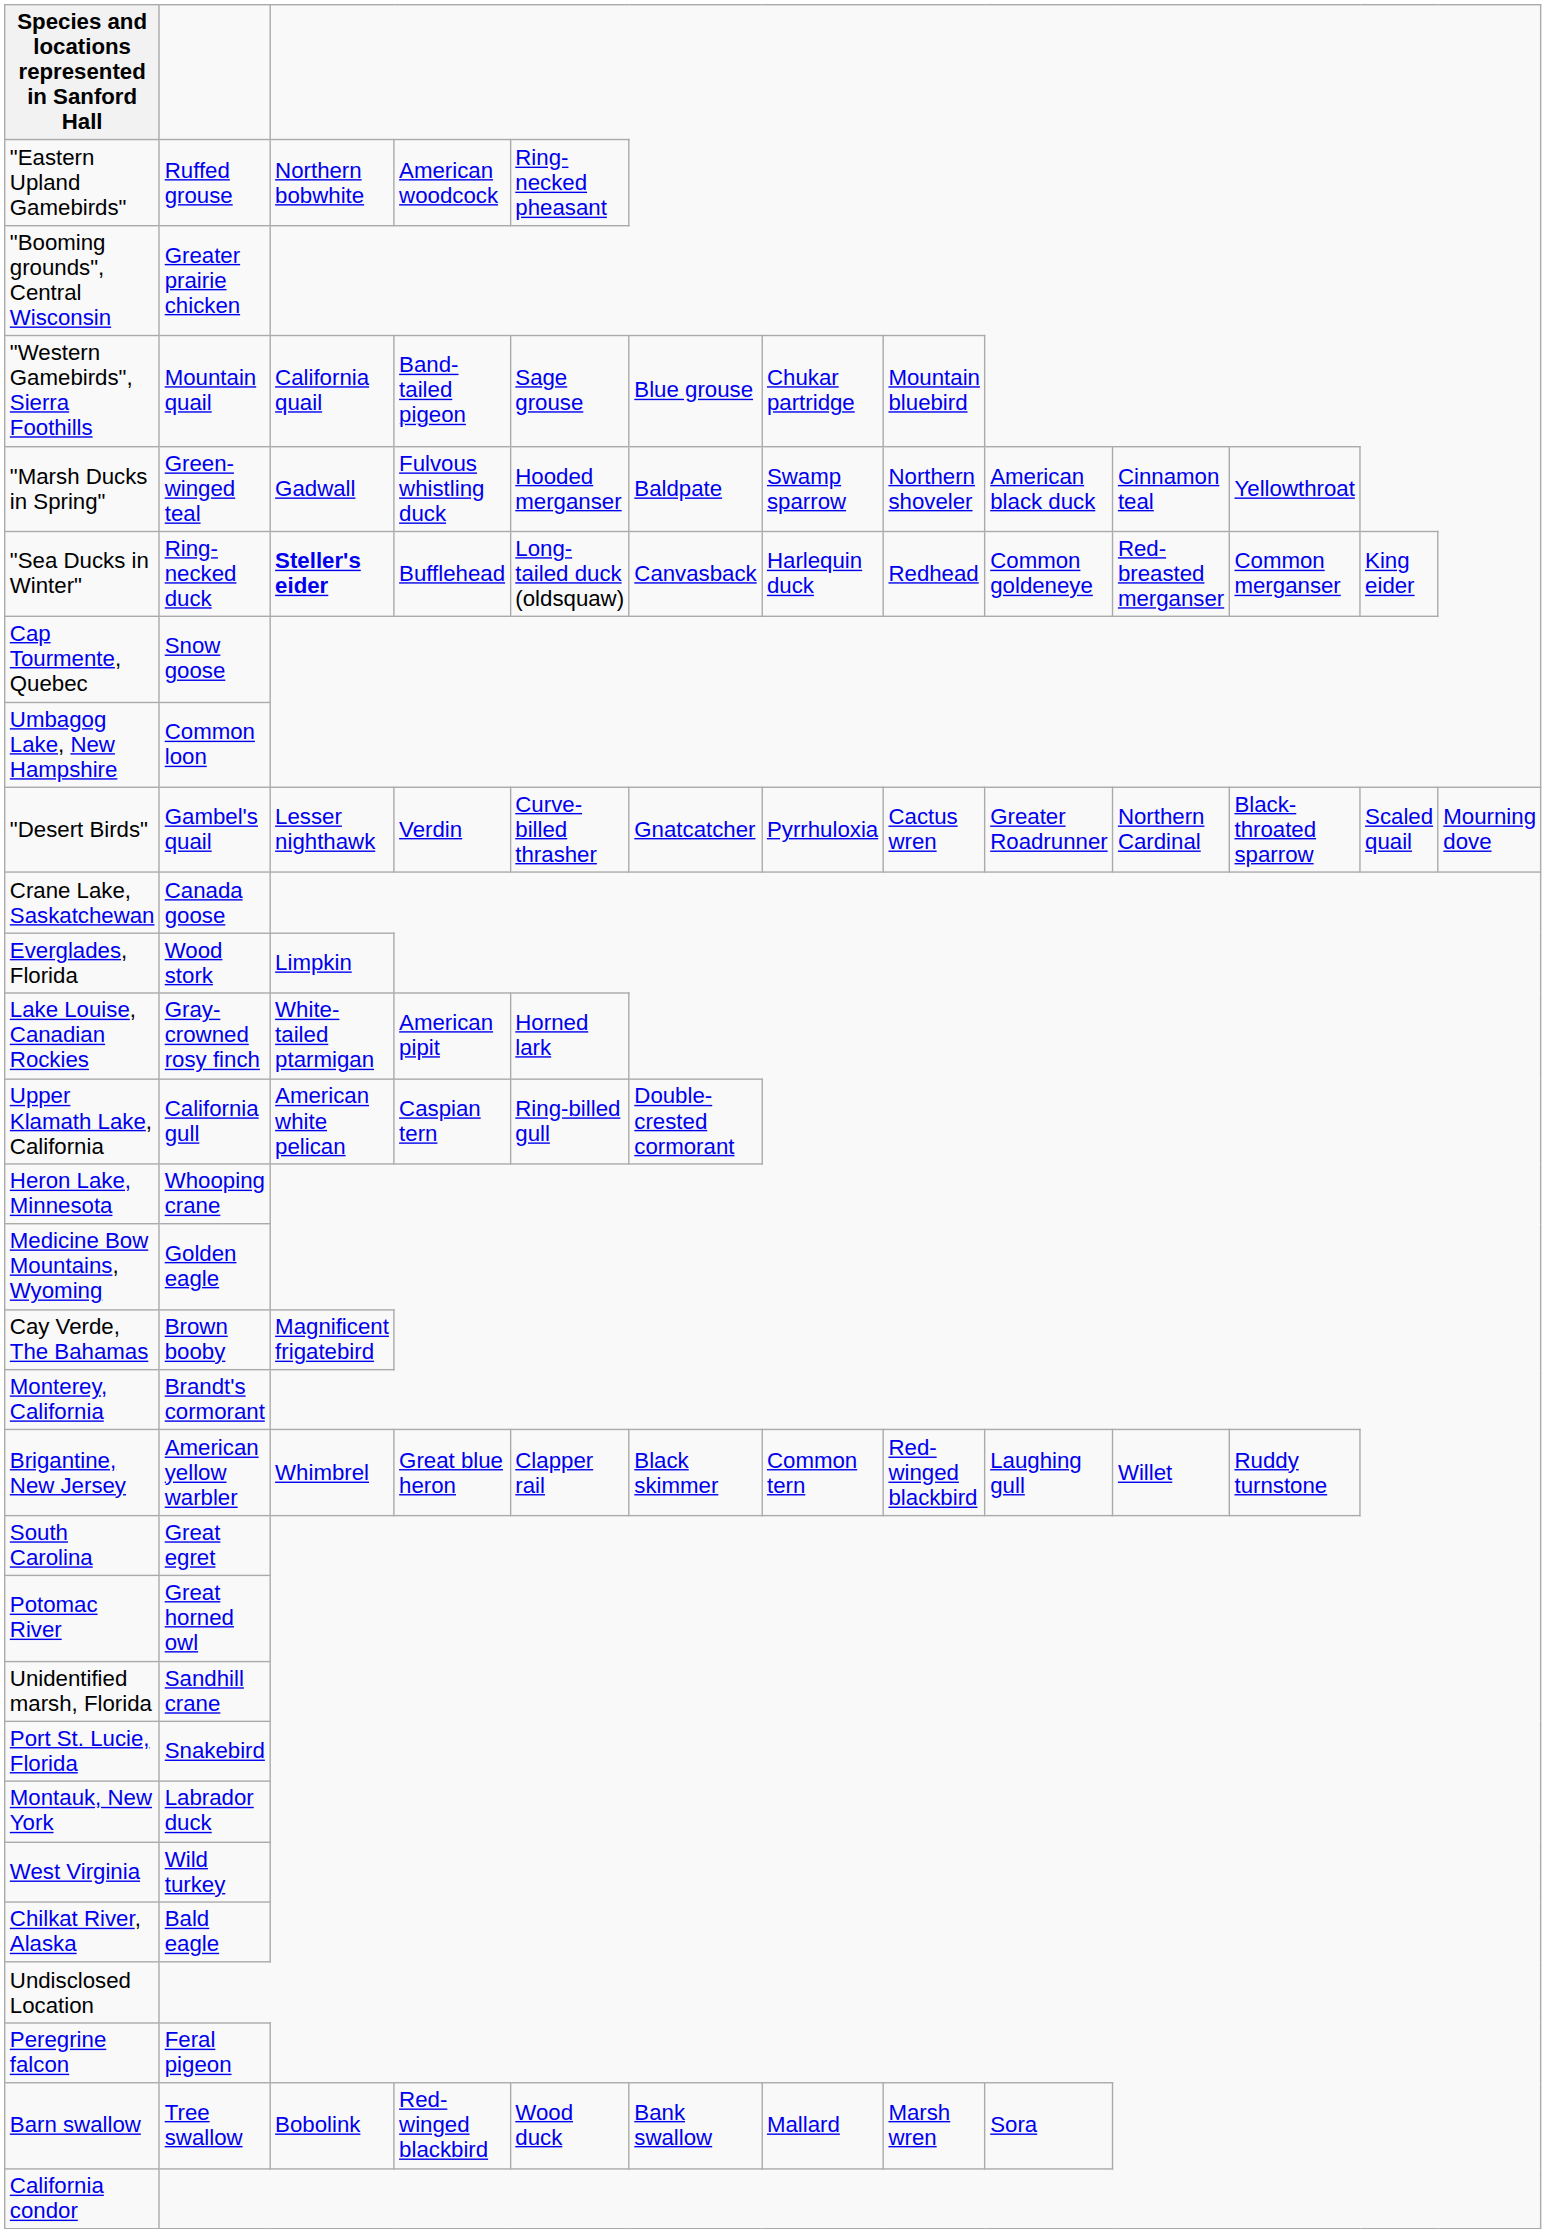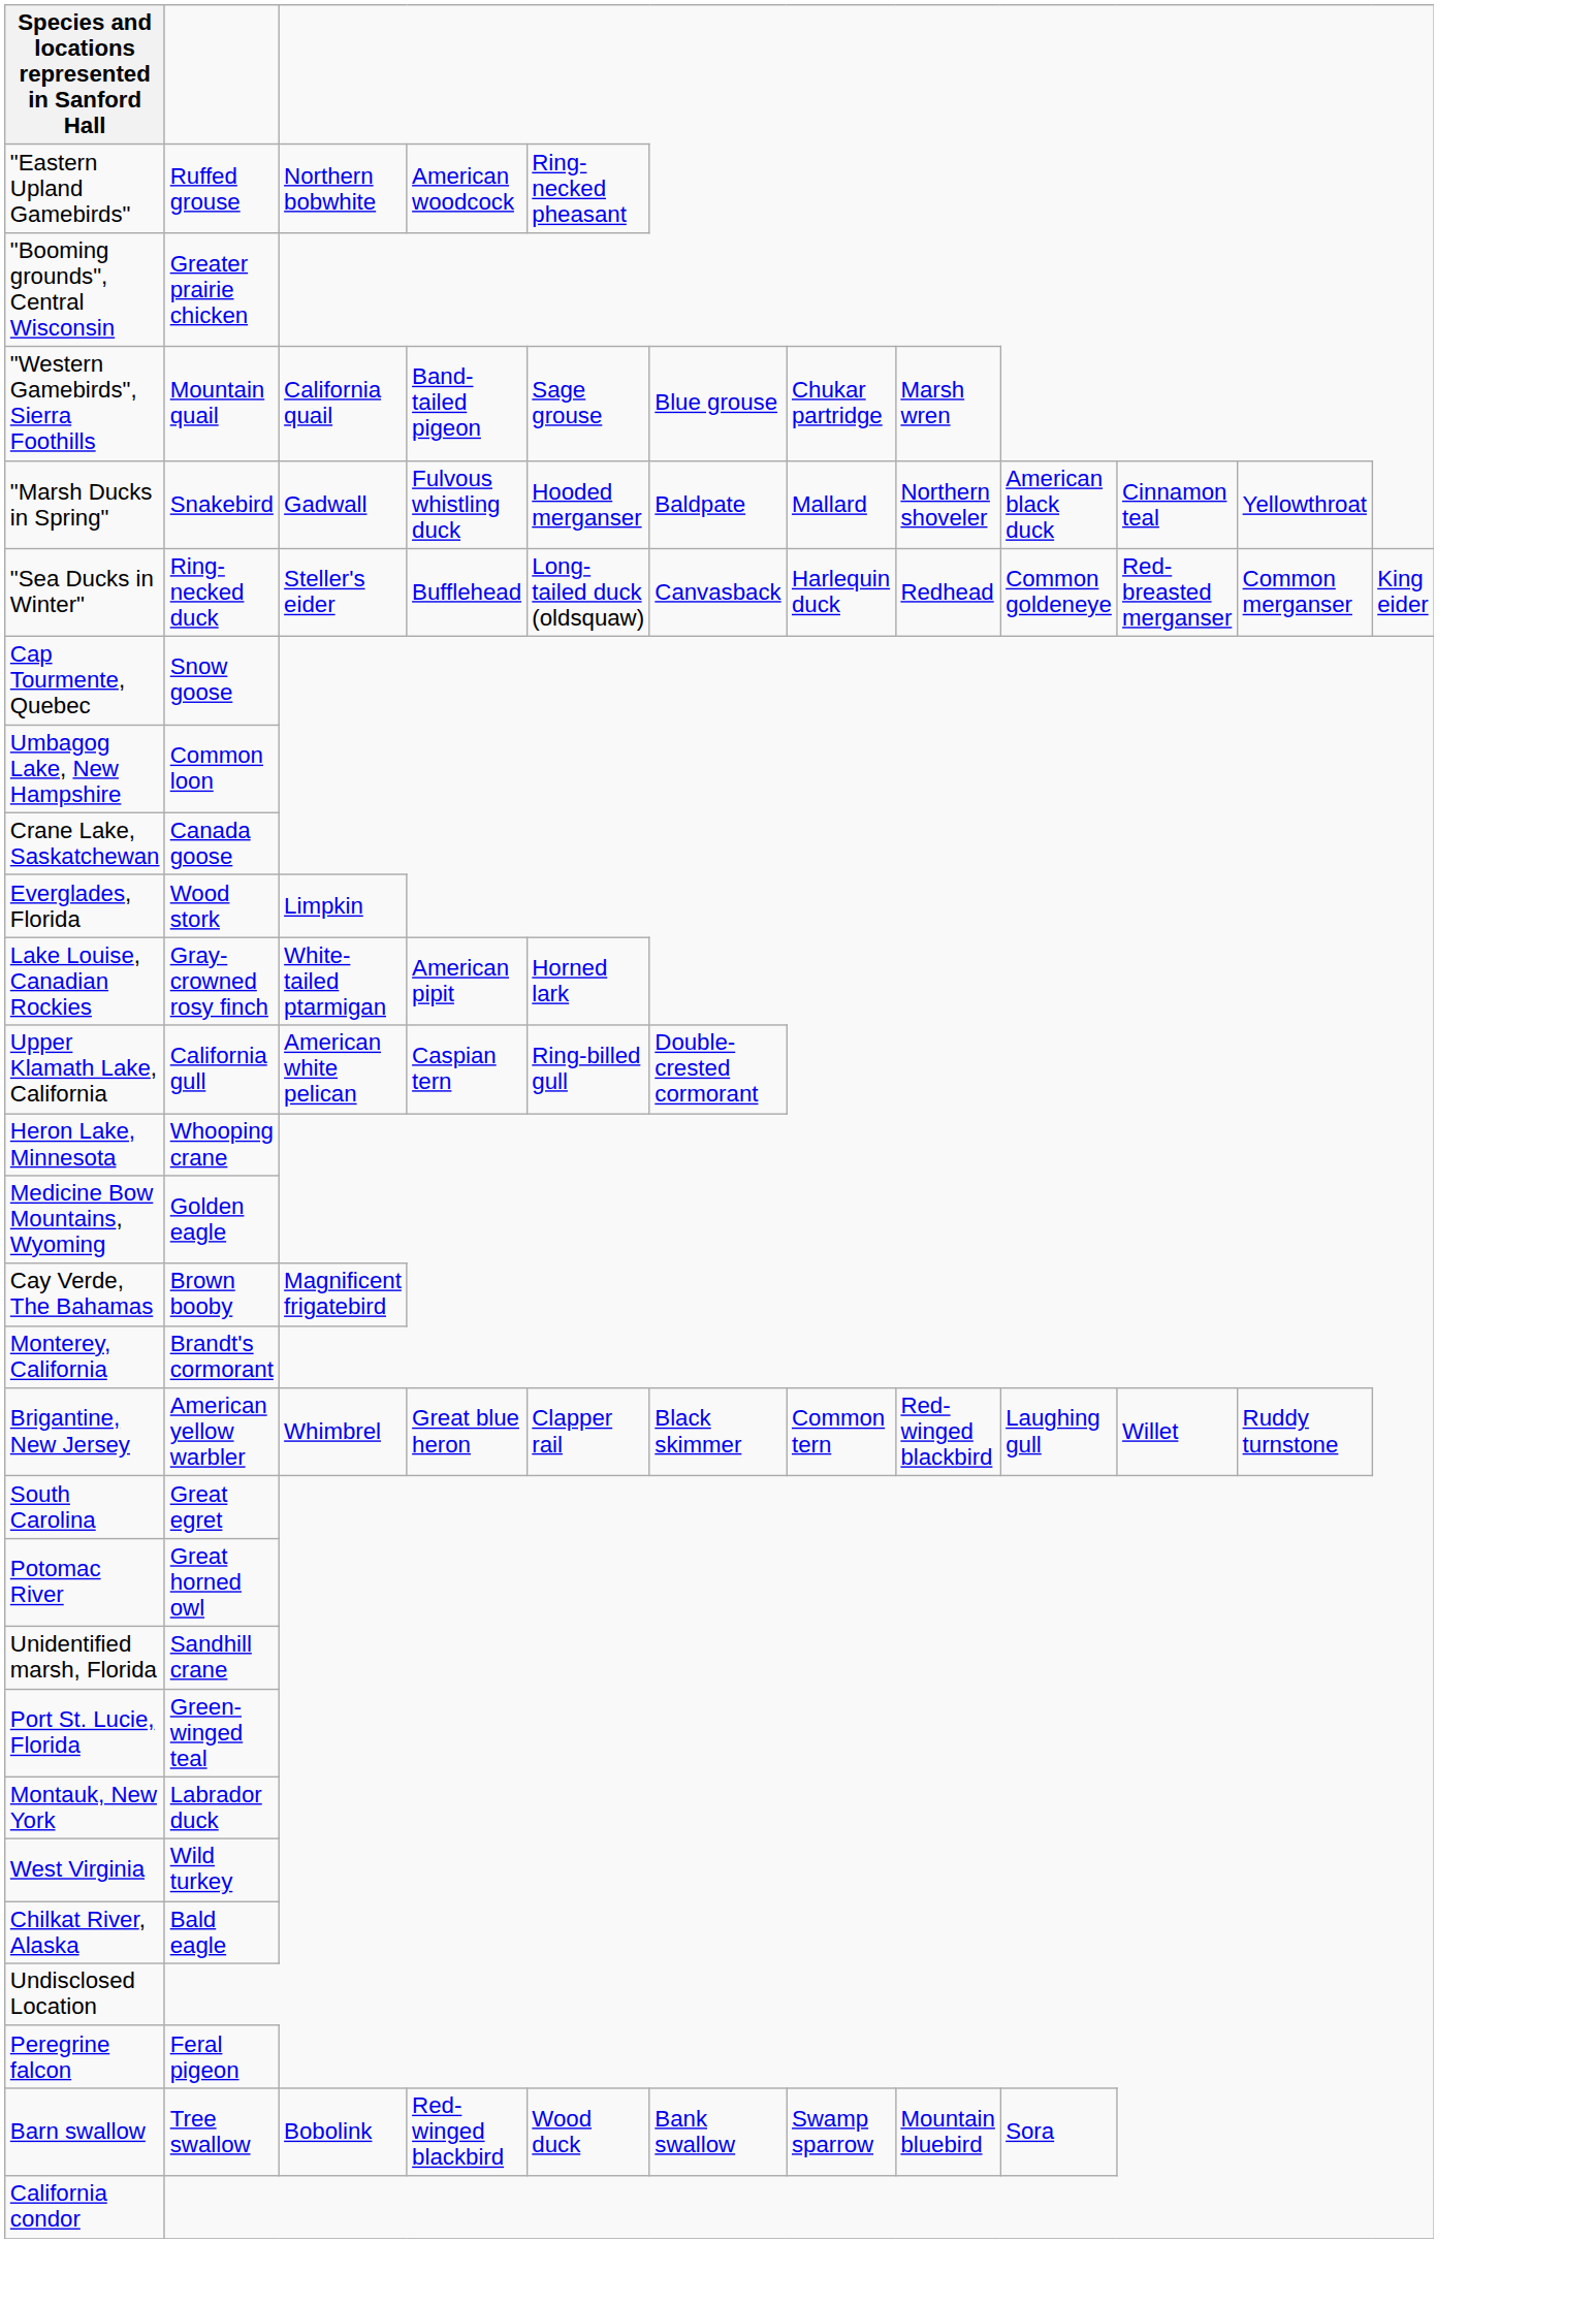 <table class="wikitable collapsible collapsed">
 <tr>
 <th>Species and locations represented in Sanford Hall</th>
 <td></td>
 </tr>
 <tr>
 <td>"Eastern Upland Gamebirds"</td>
 <td><a href='#'>Ruffed grouse</a></td>
 <td><a href='#'>Northern bobwhite</a></td>
 <td><a href='#'>American woodcock</a></td>
 <td><a href='#'>Ring-necked pheasant</a></td>
 </tr>
 <tr>
 <td>"Booming grounds", Central <a href='#'>Wisconsin</a></td>
 <td><a href='#'>Greater prairie chicken</a></td>
 </tr>
 <tr>
 <td>"Western Gamebirds", <a href='#'>Sierra Foothills</a></td>
 <td><a href='#'>Mountain quail</a></td>
 <td><a href='#'>California quail</a></td>
 <td><a href='#'>Band-tailed pigeon</a></td>
 <td><a href='#'>Sage grouse</a></td>
 <td><a href='#'>Blue grouse</a></td>
 <td><a href='#'>Chukar partridge</a></td>
-<td><a href='#'>Mountain bluebird</a></td>
+<td><a href='#'>Marsh wren</a></td>
 </tr>
 <tr>
 <td>"Marsh Ducks in Spring"</td>
-<td><a href='#'>Green-winged teal</a></td>
+<td><a href='#'>Snakebird</a></td>
 <td><a href='#'>Gadwall</a></td>
 <td><a href='#'>Fulvous whistling duck</a></td>
 <td><a href='#'>Hooded merganser</a></td>
 <td><a href='#'>Baldpate</a></td>
-<td><a href='#'>Swamp sparrow</a></td>
+<td><a href='#'>Mallard</a></td>
 <td><a href='#'>Northern shoveler</a></td>
 <td><a href='#'>American black duck</a></td>
 <td><a href='#'>Cinnamon teal</a></td>
 <td><a href='#'>Yellowthroat</a></td>
 </tr>
 <tr>
 <td>"Sea Ducks in Winter"</td>
 <td><a href='#'>Ring-necked duck</a></td>
-<td><strong><a href='#'>Steller's eider</a></strong></td>
+<td><a href='#'>Steller's eider</a></td>
 <td><a href='#'>Bufflehead</a></td>
 <td><a href='#'>Long-tailed duck</a> (oldsquaw)</td>
 <td><a href='#'>Canvasback</a></td>
 <td><a href='#'>Harlequin duck</a></td>
 <td><a href='#'>Redhead</a></td>
 <td><a href='#'>Common goldeneye</a></td>
 <td><a href='#'>Red-breasted merganser</a></td>
 <td><a href='#'>Common merganser</a></td>
 <td><a href='#'>King eider</a></td>
 </tr>
 <tr>
 <td><a href='#'>Cap Tourmente</a>, Quebec</td>
 <td><a href='#'>Snow goose</a></td>
 </tr>
 <tr>
 <td><a href='#'>Umbagog Lake</a>, <a href='#'>New Hampshire</a></td>
 <td><a href='#'>Common loon</a></td>
-</tr>
-<tr>
-<td>"Desert Birds"</td>
-<td><a href='#'>Gambel's quail</a></td>
-<td><a href='#'>Lesser nighthawk</a></td>
-<td><a href='#'>Verdin</a></td>
-<td><a href='#'>Curve-billed thrasher</a></td>
-<td><a href='#'>Gnatcatcher</a></td>
-<td><a href='#'>Pyrrhuloxia</a></td>
-<td><a href='#'>Cactus wren</a></td>
-<td><a href='#'>Greater Roadrunner</a></td>
-<td><a href='#'>Northern Cardinal</a></td>
-<td><a href='#'>Black-throated sparrow</a></td>
-<td><a href='#'>Scaled quail</a></td>
-<td><a href='#'>Mourning dove</a></td>
 </tr>
 <tr>
 <td>Crane Lake, <a href='#'>Saskatchewan</a></td>
 <td><a href='#'>Canada goose</a></td>
 </tr>
 <tr>
 <td><a href='#'>Everglades</a>, Florida</td>
 <td><a href='#'>Wood stork</a></td>
 <td><a href='#'>Limpkin</a></td>
 </tr>
 <tr>
 <td><a href='#'>Lake Louise</a>, <a href='#'>Canadian Rockies</a></td>
 <td><a href='#'>Gray-crowned rosy finch</a></td>
 <td><a href='#'>White-tailed ptarmigan</a></td>
 <td><a href='#'>American pipit</a></td>
 <td><a href='#'>Horned lark</a></td>
 </tr>
 <tr>
 <td><a href='#'>Upper Klamath Lake</a>, California</td>
 <td><a href='#'>California gull</a></td>
 <td><a href='#'>American white pelican</a></td>
 <td><a href='#'>Caspian tern</a></td>
 <td><a href='#'>Ring-billed gull</a></td>
 <td><a href='#'>Double-crested cormorant</a></td>
 </tr>
 <tr>
 <td><a href='#'>Heron Lake, Minnesota</a></td>
 <td><a href='#'>Whooping crane</a></td>
 </tr>
 <tr>
 <td><a href='#'>Medicine Bow Mountains</a>, <a href='#'>Wyoming</a></td>
 <td><a href='#'>Golden eagle</a></td>
 </tr>
 <tr>
 <td>Cay Verde, <a href='#'>The Bahamas</a></td>
 <td><a href='#'>Brown booby</a></td>
 <td><a href='#'>Magnificent frigatebird</a></td>
 </tr>
 <tr>
 <td><a href='#'>Monterey, California</a></td>
 <td><a href='#'>Brandt's cormorant</a></td>
 </tr>
 <tr>
 <td><a href='#'>Brigantine, New Jersey</a></td>
 <td><a href='#'>American yellow warbler</a></td>
 <td><a href='#'>Whimbrel</a></td>
 <td><a href='#'>Great blue heron</a></td>
 <td><a href='#'>Clapper rail</a></td>
 <td><a href='#'>Black skimmer</a></td>
 <td><a href='#'>Common tern</a></td>
 <td><a href='#'>Red-winged blackbird</a></td>
 <td><a href='#'>Laughing gull</a></td>
 <td><a href='#'>Willet</a></td>
 <td><a href='#'>Ruddy turnstone</a></td>
 </tr>
 <tr>
 <td><a href='#'>South Carolina</a></td>
 <td><a href='#'>Great egret</a></td>
 </tr>
 <tr>
 <td><a href='#'>Potomac River</a></td>
 <td><a href='#'>Great horned owl</a></td>
 </tr>
 <tr>
 <td>Unidentified marsh, Florida</td>
 <td><a href='#'>Sandhill crane</a></td>
 </tr>
 <tr>
 <td><a href='#'>Port St. Lucie, Florida</a></td>
-<td><a href='#'>Snakebird</a></td>
+<td><a href='#'>Green-winged teal</a></td>
 </tr>
 <tr>
 <td><a href='#'>Montauk, New York</a></td>
 <td><a href='#'>Labrador duck</a></td>
 </tr>
 <tr>
 <td><a href='#'>West Virginia</a></td>
 <td><a href='#'>Wild turkey</a></td>
 </tr>
 <tr>
 <td><a href='#'>Chilkat River</a>, <a href='#'>Alaska</a></td>
 <td><a href='#'>Bald eagle</a></td>
 </tr>
 <tr>
 <td>Undisclosed Location</td>
 </tr>
 <tr>
 <td><a href='#'>Peregrine falcon</a></td>
 <td><a href='#'>Feral pigeon</a></td>
 </tr>
 <tr>
 <td><a href='#'>Barn swallow</a></td>
 <td><a href='#'>Tree swallow</a></td>
 <td><a href='#'>Bobolink</a></td>
 <td><a href='#'>Red-winged blackbird</a></td>
 <td><a href='#'>Wood duck</a></td>
 <td><a href='#'>Bank swallow</a></td>
-<td><a href='#'>Mallard</a></td>
-<td><a href='#'>Marsh wren</a></td>
+<td><a href='#'>Swamp sparrow</a></td>
+<td><a href='#'>Mountain bluebird</a></td>
 <td><a href='#'>Sora</a></td>
 </tr>
 <tr>
 <td><a href='#'>California condor</a></td>
 </tr>
 </table>
